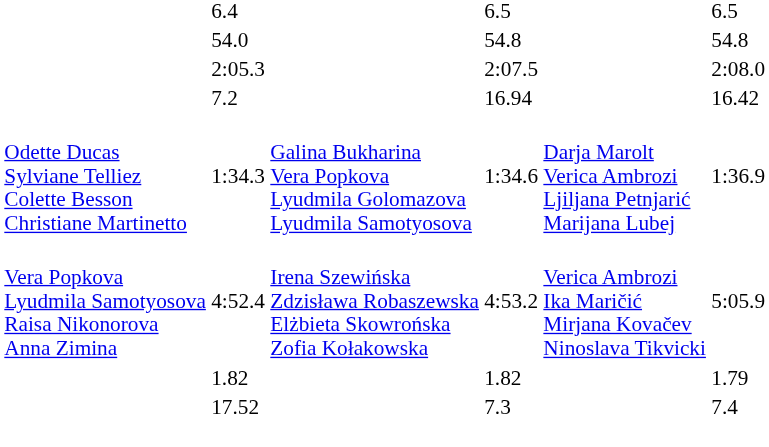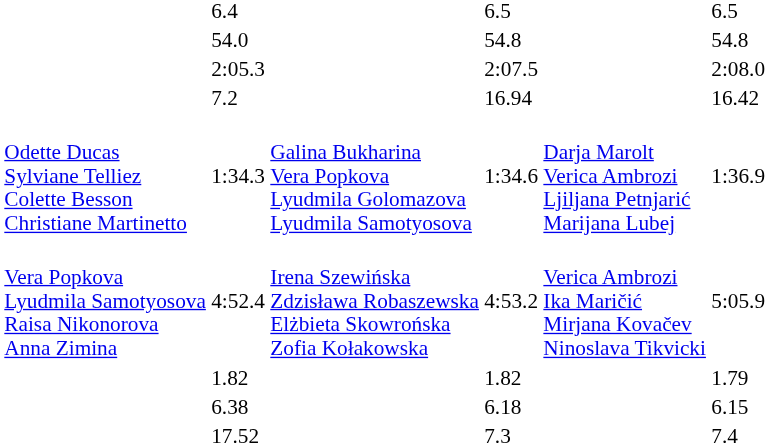 <table>
 <tr>
 <td></td>
 <td></td>
 <td>6.4</td>
 <td></td>
 <td>6.5</td>
 <td></td>
 <td>6.5</td>
 </tr>
 <tr>
 <td></td>
 <td></td>
 <td>54.0 </td>
 <td></td>
 <td>54.8</td>
 <td></td>
 <td>54.8</td>
 </tr>
 <tr>
 <td></td>
 <td></td>
 <td>2:05.3 </td>
 <td></td>
 <td>2:07.5</td>
 <td></td>
 <td>2:08.0</td>
 </tr>
 <tr>
 <td></td>
 <td></td>
 <td>7.2</td>
 <td></td>
 <td>16.94</td>
 <td></td>
 <td>16.42</td>
 </tr>
 <tr>
 <td></td>
 <td><br><a href='#'>Odette Ducas</a><br><a href='#'>Sylviane Telliez</a><br><a href='#'>Colette Besson</a><br><a href='#'>Christiane Martinetto</a></td>
 <td>1:34.3</td>
 <td><br><a href='#'>Galina Bukharina</a><br><a href='#'>Vera Popkova</a><br><a href='#'>Lyudmila Golomazova</a><br><a href='#'>Lyudmila Samotyosova</a></td>
 <td>1:34.6</td>
 <td><br><a href='#'>Darja Marolt</a><br><a href='#'>Verica Ambrozi</a><br><a href='#'>Ljiljana Petnjarić</a><br><a href='#'>Marijana Lubej</a></td>
 <td>1:36.9</td>
 </tr>
 <tr>
 <td></td>
 <td><br><a href='#'>Vera Popkova</a><br><a href='#'>Lyudmila Samotyosova</a><br><a href='#'>Raisa Nikonorova</a><br><a href='#'>Anna Zimina</a></td>
 <td>4:52.4</td>
 <td><br><a href='#'>Irena Szewińska</a><br><a href='#'>Zdzisława Robaszewska</a><br><a href='#'>Elżbieta Skowrońska</a><br><a href='#'>Zofia Kołakowska</a></td>
 <td>4:53.2</td>
 <td><br><a href='#'>Verica Ambrozi</a><br><a href='#'>Ika Maričić</a><br><a href='#'>Mirjana Kovačev</a><br><a href='#'>Ninoslava Tikvicki</a></td>
 <td>5:05.9</td>
 </tr>
 <tr>
 <td></td>
 <td></td>
 <td>1.82</td>
 <td></td>
 <td>1.82</td>
 <td></td>
 <td>1.79</td>
 </tr>
 <tr>
 <td></td>
 <td></td>
+<td>6.38</td>
+<td></td>
+<td>6.18</td>
+<td></td>
+<td>6.15</td>
+</tr>
+<tr>
+<td></td>
+<td></td>
 <td>17.52</td>
 <td></td>
 <td>7.3</td>
 <td></td>
 <td>7.4</td>
 </tr>
 </table>
